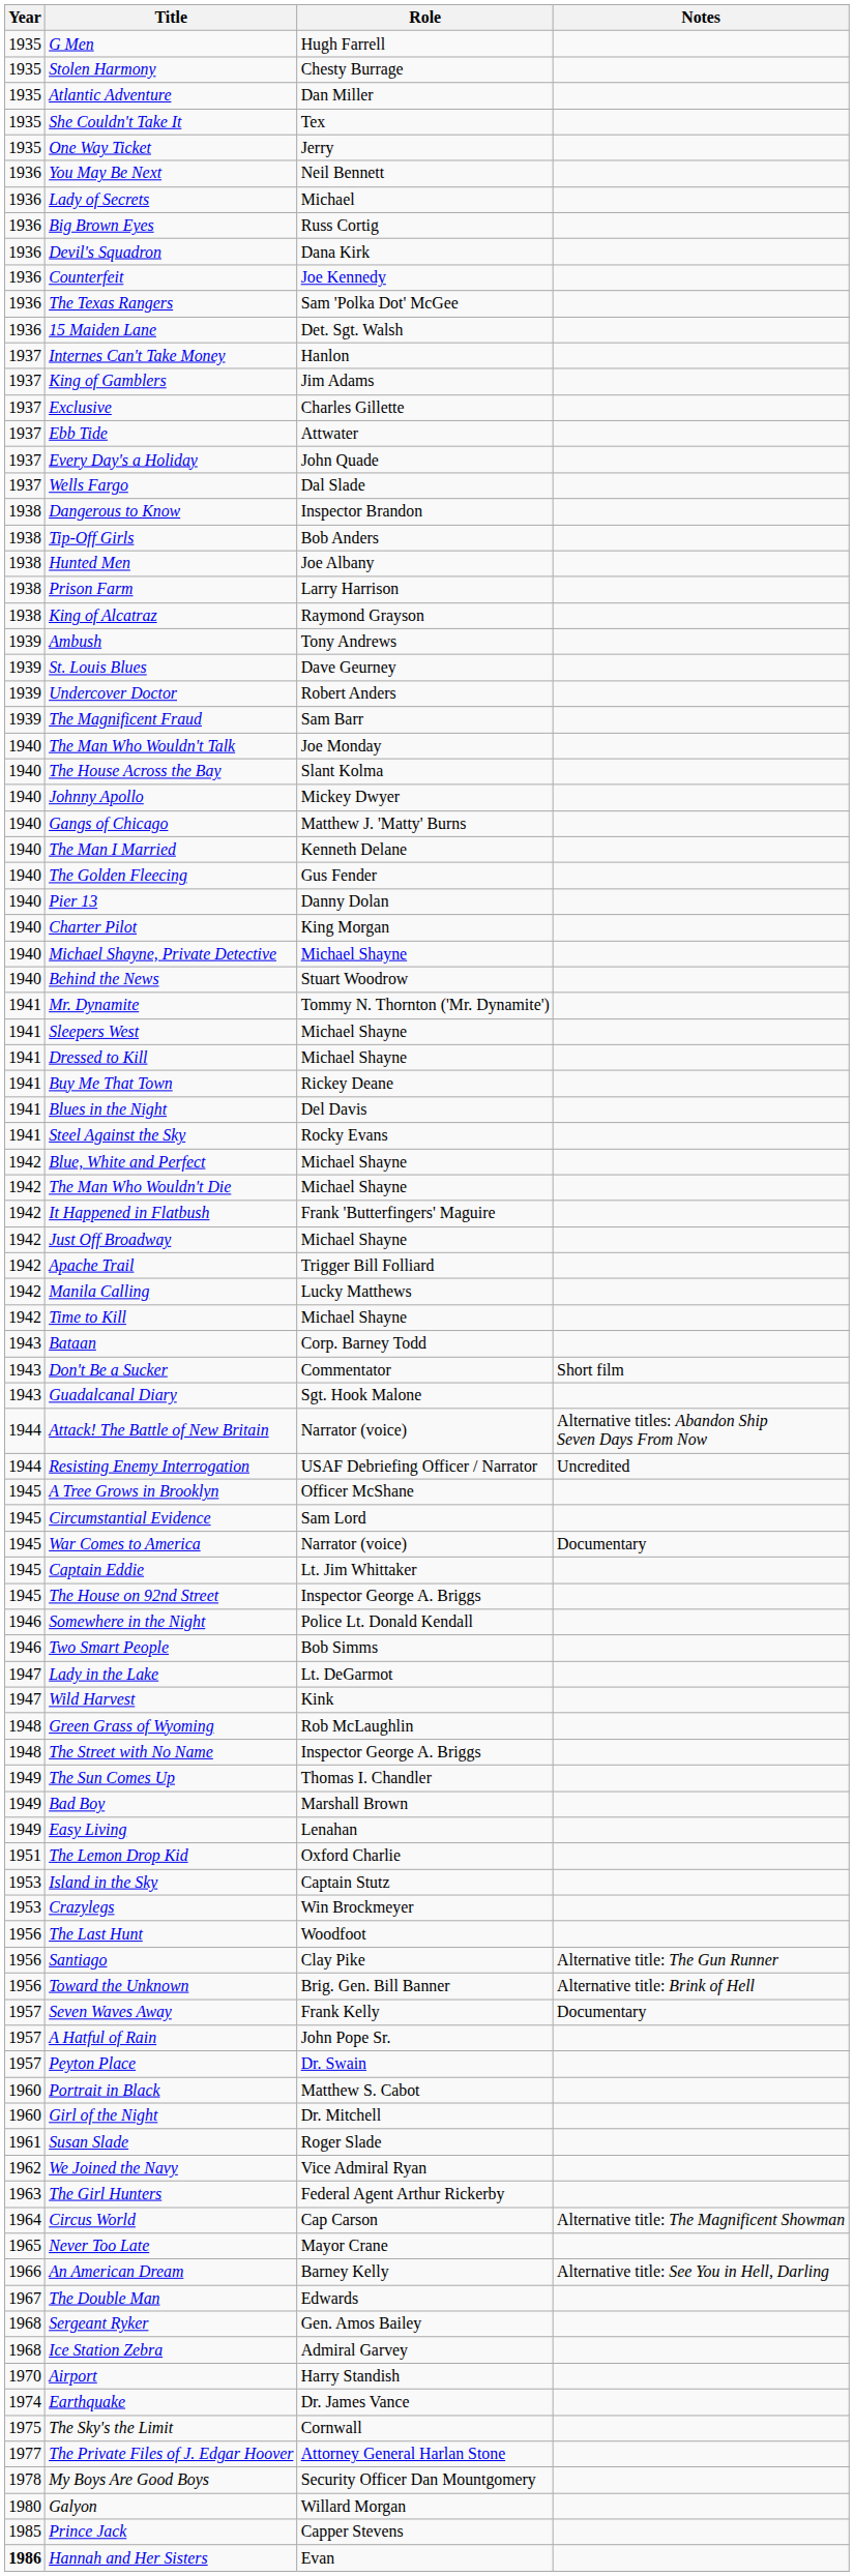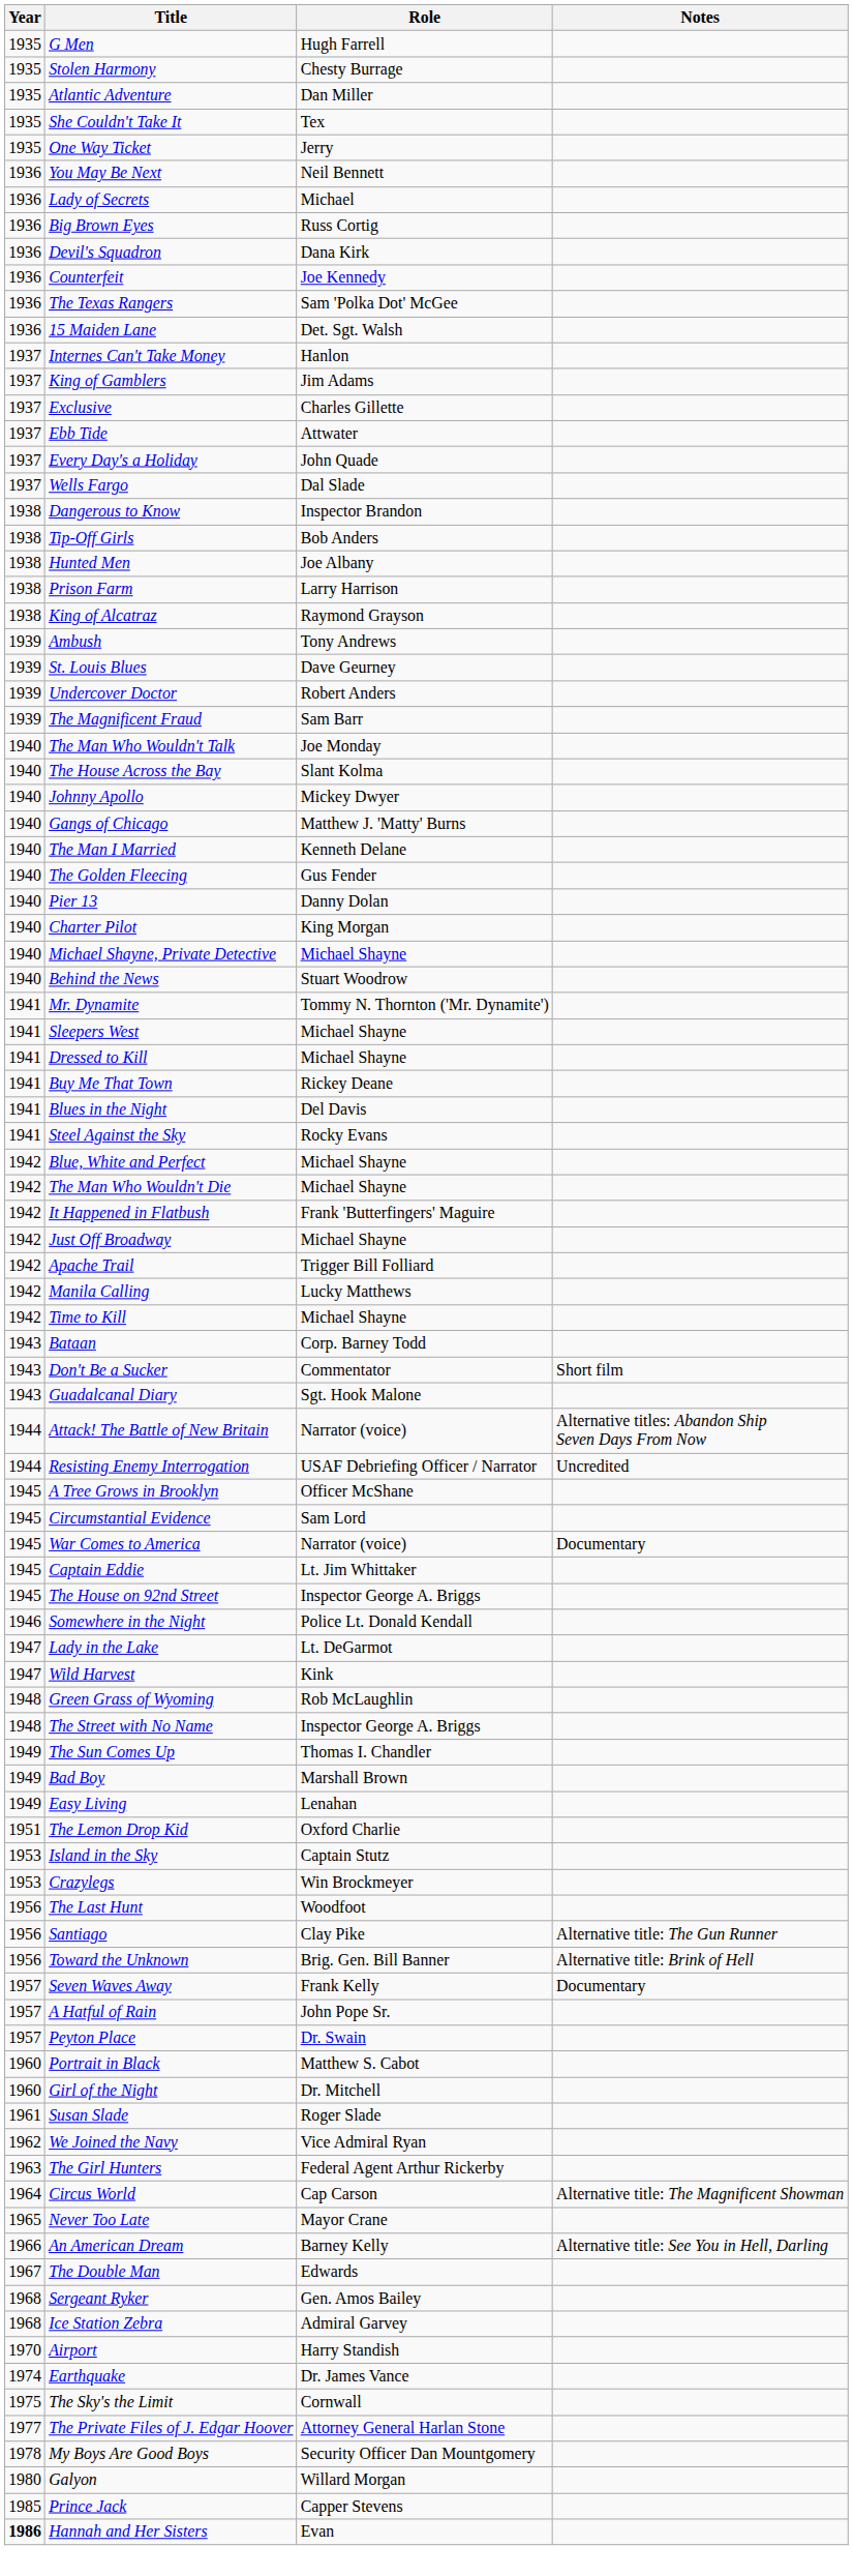 <table class="wikitable sortable">
 <tr>
 <th>Year</th>
 <th>Title</th>
 <th>Role</th>
 <th class="unsortable">Notes</th>
 </tr>
 <tr>
 <td>1935</td>
 <td><em><a href='#'>G Men</a></em></td>
 <td>Hugh Farrell</td>
 <td></td>
 </tr>
 <tr>
 <td>1935</td>
 <td><em><a href='#'>Stolen Harmony</a></em></td>
 <td>Chesty Burrage</td>
 <td></td>
 </tr>
 <tr>
 <td>1935</td>
 <td><em><a href='#'>Atlantic Adventure</a></em></td>
 <td>Dan Miller</td>
 <td></td>
 </tr>
 <tr>
 <td>1935</td>
 <td><em><a href='#'>She Couldn't Take It</a></em></td>
 <td>Tex</td>
 <td></td>
 </tr>
 <tr>
 <td>1935</td>
 <td><em><a href='#'>One Way Ticket</a></em></td>
 <td>Jerry</td>
 <td></td>
 </tr>
 <tr>
 <td>1936</td>
 <td><em><a href='#'>You May Be Next</a></em></td>
 <td>Neil Bennett</td>
 <td></td>
 </tr>
 <tr>
 <td>1936</td>
 <td><em><a href='#'>Lady of Secrets</a></em></td>
 <td>Michael</td>
 <td></td>
 </tr>
 <tr>
 <td>1936</td>
 <td><em><a href='#'>Big Brown Eyes</a></em></td>
 <td>Russ Cortig</td>
 <td></td>
 </tr>
 <tr>
 <td>1936</td>
 <td><em><a href='#'>Devil's Squadron</a></em></td>
 <td>Dana Kirk</td>
 <td></td>
 </tr>
 <tr>
 <td>1936</td>
 <td><em><a href='#'>Counterfeit</a></em></td>
 <td><a href='#'>Joe Kennedy</a></td>
 <td></td>
 </tr>
 <tr>
 <td>1936</td>
 <td><em><a href='#'>The Texas Rangers</a></em></td>
 <td>Sam 'Polka Dot' McGee</td>
 <td></td>
 </tr>
 <tr>
 <td>1936</td>
 <td><em><a href='#'>15 Maiden Lane</a></em></td>
 <td>Det. Sgt. Walsh</td>
 <td></td>
 </tr>
 <tr>
 <td>1937</td>
 <td><em><a href='#'>Internes Can't Take Money</a></em></td>
 <td>Hanlon</td>
 <td></td>
 </tr>
 <tr>
 <td>1937</td>
 <td><em><a href='#'>King of Gamblers</a></em></td>
 <td>Jim Adams</td>
 <td></td>
 </tr>
 <tr>
 <td>1937</td>
 <td><em><a href='#'>Exclusive</a></em></td>
 <td>Charles Gillette</td>
 <td></td>
 </tr>
 <tr>
 <td>1937</td>
 <td><em><a href='#'>Ebb Tide</a></em></td>
 <td>Attwater</td>
 <td></td>
 </tr>
 <tr>
 <td>1937</td>
 <td><em><a href='#'>Every Day's a Holiday</a></em></td>
 <td>John Quade</td>
 <td></td>
 </tr>
 <tr>
 <td>1937</td>
 <td><em><a href='#'>Wells Fargo</a></em></td>
 <td>Dal Slade</td>
 <td></td>
 </tr>
 <tr>
 <td>1938</td>
 <td><em><a href='#'>Dangerous to Know</a></em></td>
 <td>Inspector Brandon</td>
 <td></td>
 </tr>
 <tr>
 <td>1938</td>
 <td><em><a href='#'>Tip-Off Girls</a></em></td>
 <td>Bob Anders</td>
 <td></td>
 </tr>
 <tr>
 <td>1938</td>
 <td><em><a href='#'>Hunted Men</a></em></td>
 <td>Joe Albany</td>
 <td></td>
 </tr>
 <tr>
 <td>1938</td>
 <td><em><a href='#'>Prison Farm</a></em></td>
 <td>Larry Harrison</td>
 <td></td>
 </tr>
 <tr>
 <td>1938</td>
 <td><em><a href='#'>King of Alcatraz</a></em></td>
 <td>Raymond Grayson</td>
 <td></td>
 </tr>
 <tr>
 <td>1939</td>
 <td><em><a href='#'>Ambush</a></em></td>
 <td>Tony Andrews</td>
 <td></td>
 </tr>
 <tr>
 <td>1939</td>
 <td><em><a href='#'>St. Louis Blues</a></em></td>
 <td>Dave Geurney</td>
 <td></td>
 </tr>
 <tr>
 <td>1939</td>
 <td><em><a href='#'>Undercover Doctor</a></em></td>
 <td>Robert Anders</td>
 <td></td>
 </tr>
 <tr>
 <td>1939</td>
 <td><em><a href='#'>The Magnificent Fraud</a></em></td>
 <td>Sam Barr</td>
 <td></td>
 </tr>
 <tr>
 <td>1940</td>
 <td><em><a href='#'>The Man Who Wouldn't Talk</a></em></td>
 <td>Joe Monday</td>
 <td></td>
 </tr>
 <tr>
 <td>1940</td>
 <td><em><a href='#'>The House Across the Bay</a></em></td>
 <td>Slant Kolma</td>
 <td></td>
 </tr>
 <tr>
 <td>1940</td>
 <td><em><a href='#'>Johnny Apollo</a></em></td>
 <td>Mickey Dwyer</td>
 <td></td>
 </tr>
 <tr>
 <td>1940</td>
 <td><em><a href='#'>Gangs of Chicago</a></em></td>
 <td>Matthew J. 'Matty' Burns</td>
 <td></td>
 </tr>
 <tr>
 <td>1940</td>
 <td><em><a href='#'>The Man I Married</a></em></td>
 <td>Kenneth Delane</td>
 <td></td>
 </tr>
 <tr>
 <td>1940</td>
 <td><em><a href='#'>The Golden Fleecing</a></em></td>
 <td>Gus Fender</td>
 <td></td>
 </tr>
 <tr>
 <td>1940</td>
 <td><em><a href='#'>Pier 13</a></em></td>
 <td>Danny Dolan</td>
 <td></td>
 </tr>
 <tr>
 <td>1940</td>
 <td><em><a href='#'>Charter Pilot</a></em></td>
 <td>King Morgan</td>
 <td></td>
 </tr>
 <tr>
 <td>1940</td>
 <td><em><a href='#'>Michael Shayne, Private Detective</a></em></td>
 <td><a href='#'>Michael Shayne</a></td>
 <td></td>
 </tr>
 <tr>
 <td>1940</td>
 <td><em><a href='#'>Behind the News</a></em></td>
 <td>Stuart Woodrow</td>
 <td></td>
 </tr>
 <tr>
 <td>1941</td>
 <td><em><a href='#'>Mr. Dynamite</a></em></td>
 <td>Tommy N. Thornton ('Mr. Dynamite')</td>
 <td></td>
 </tr>
 <tr>
 <td>1941</td>
 <td><em><a href='#'>Sleepers West</a></em></td>
 <td>Michael Shayne</td>
 <td></td>
 </tr>
 <tr>
 <td>1941</td>
 <td><em><a href='#'>Dressed to Kill</a></em></td>
 <td>Michael Shayne</td>
 <td></td>
 </tr>
 <tr>
 <td>1941</td>
 <td><em><a href='#'>Buy Me That Town</a></em></td>
 <td>Rickey Deane</td>
 <td></td>
 </tr>
 <tr>
 <td>1941</td>
 <td><em><a href='#'>Blues in the Night</a></em></td>
 <td>Del Davis</td>
 <td></td>
 </tr>
 <tr>
 <td>1941</td>
 <td><em><a href='#'>Steel Against the Sky</a></em></td>
 <td>Rocky Evans</td>
 <td></td>
 </tr>
 <tr>
 <td>1942</td>
 <td><em><a href='#'>Blue, White and Perfect</a></em></td>
 <td>Michael Shayne</td>
 <td></td>
 </tr>
 <tr>
 <td>1942</td>
 <td><em><a href='#'>The Man Who Wouldn't Die</a></em></td>
 <td>Michael Shayne</td>
 <td></td>
 </tr>
 <tr>
 <td>1942</td>
 <td><em><a href='#'>It Happened in Flatbush</a></em></td>
 <td>Frank 'Butterfingers' Maguire</td>
 <td></td>
 </tr>
 <tr>
 <td>1942</td>
 <td><em><a href='#'>Just Off Broadway</a></em></td>
 <td>Michael Shayne</td>
 <td></td>
 </tr>
 <tr>
 <td>1942</td>
 <td><em><a href='#'>Apache Trail</a></em></td>
 <td>Trigger Bill Folliard</td>
 <td></td>
 </tr>
 <tr>
 <td>1942</td>
 <td><em><a href='#'>Manila Calling</a></em></td>
 <td>Lucky Matthews</td>
 <td></td>
 </tr>
 <tr>
 <td>1942</td>
 <td><em><a href='#'>Time to Kill</a></em></td>
 <td>Michael Shayne</td>
 <td></td>
 </tr>
 <tr>
 <td>1943</td>
 <td><em><a href='#'>Bataan</a></em></td>
 <td>Corp. Barney Todd</td>
 <td></td>
 </tr>
 <tr>
 <td>1943</td>
 <td><em><a href='#'>Don't Be a Sucker</a></em></td>
 <td>Commentator</td>
 <td>Short film</td>
 </tr>
 <tr>
 <td>1943</td>
 <td><em><a href='#'>Guadalcanal Diary</a></em></td>
 <td>Sgt. Hook Malone</td>
 <td></td>
 </tr>
 <tr>
 <td>1944</td>
 <td><em><a href='#'>Attack! The Battle of New Britain</a></em></td>
 <td>Narrator (voice)</td>
 <td>Alternative titles: <em>Abandon Ship</em><br><em>Seven Days From Now</em></td>
 </tr>
 <tr>
 <td>1944</td>
 <td><em><a href='#'>Resisting Enemy Interrogation</a></em></td>
 <td>USAF Debriefing Officer / Narrator</td>
 <td>Uncredited</td>
 </tr>
 <tr>
 <td>1945</td>
 <td><em><a href='#'>A Tree Grows in Brooklyn</a></em></td>
 <td>Officer McShane</td>
 <td></td>
 </tr>
 <tr>
 <td>1945</td>
 <td><em><a href='#'>Circumstantial Evidence</a></em></td>
 <td>Sam Lord</td>
 <td></td>
 </tr>
 <tr>
 <td>1945</td>
 <td><em><a href='#'>War Comes to America</a></em></td>
 <td>Narrator (voice)</td>
 <td>Documentary</td>
 </tr>
 <tr>
 <td>1945</td>
 <td><em><a href='#'>Captain Eddie</a></em></td>
 <td>Lt. Jim Whittaker</td>
 <td></td>
 </tr>
 <tr>
 <td>1945</td>
 <td><em><a href='#'>The House on 92nd Street</a></em></td>
 <td>Inspector George A. Briggs</td>
 <td></td>
 </tr>
 <tr>
 <td>1946</td>
 <td><em><a href='#'>Somewhere in the Night</a></em></td>
 <td>Police Lt. Donald Kendall</td>
 <td></td>
 </tr>
 <tr>
-<td>1946</td>
-<td><em><a href='#'>Two Smart People</a></em></td>
-<td>Bob Simms</td>
-<td></td>
-</tr>
-<tr>
 <td>1947</td>
 <td><em><a href='#'>Lady in the Lake</a></em></td>
 <td>Lt. DeGarmot</td>
 <td></td>
 </tr>
 <tr>
 <td>1947</td>
 <td><em><a href='#'>Wild Harvest</a></em></td>
 <td>Kink</td>
 <td></td>
 </tr>
 <tr>
 <td>1948</td>
 <td><em><a href='#'>Green Grass of Wyoming</a></em></td>
 <td>Rob McLaughlin</td>
 <td></td>
 </tr>
 <tr>
 <td>1948</td>
 <td><em><a href='#'>The Street with No Name</a></em></td>
 <td>Inspector George A. Briggs</td>
 <td></td>
 </tr>
 <tr>
 <td>1949</td>
 <td><em><a href='#'>The Sun Comes Up</a></em></td>
 <td>Thomas I. Chandler</td>
 <td></td>
 </tr>
 <tr>
 <td>1949</td>
 <td><em><a href='#'>Bad Boy</a></em></td>
 <td>Marshall Brown</td>
 <td></td>
 </tr>
 <tr>
 <td>1949</td>
 <td><em><a href='#'>Easy Living</a></em></td>
 <td>Lenahan</td>
 <td></td>
 </tr>
 <tr>
 <td>1951</td>
 <td><em><a href='#'>The Lemon Drop Kid</a></em></td>
 <td>Oxford Charlie</td>
 <td></td>
 </tr>
 <tr>
 <td>1953</td>
 <td><em><a href='#'>Island in the Sky</a></em></td>
 <td>Captain Stutz</td>
 <td></td>
 </tr>
 <tr>
 <td>1953</td>
 <td><em><a href='#'>Crazylegs</a></em></td>
 <td>Win Brockmeyer</td>
 <td></td>
 </tr>
 <tr>
 <td>1956</td>
 <td><em><a href='#'>The Last Hunt</a></em></td>
 <td>Woodfoot</td>
 <td></td>
 </tr>
 <tr>
 <td>1956</td>
 <td><em><a href='#'>Santiago</a></em></td>
 <td>Clay Pike</td>
 <td>Alternative title: <em>The Gun Runner</em></td>
 </tr>
 <tr>
 <td>1956</td>
 <td><em><a href='#'>Toward the Unknown</a></em></td>
 <td>Brig. Gen. Bill Banner</td>
 <td>Alternative title: <em>Brink of Hell</em></td>
 </tr>
 <tr>
 <td>1957</td>
 <td><em><a href='#'>Seven Waves Away</a></em></td>
 <td>Frank Kelly</td>
 <td>Documentary</td>
 </tr>
 <tr>
 <td>1957</td>
 <td><em><a href='#'>A Hatful of Rain</a></em></td>
 <td>John Pope Sr.</td>
 <td></td>
 </tr>
 <tr>
 <td>1957</td>
 <td><em><a href='#'>Peyton Place</a></em></td>
 <td><a href='#'>Dr. Swain</a></td>
 <td></td>
 </tr>
 <tr>
 <td>1960</td>
 <td><em><a href='#'>Portrait in Black</a></em></td>
 <td>Matthew S. Cabot</td>
 <td></td>
 </tr>
 <tr>
 <td>1960</td>
 <td><em><a href='#'>Girl of the Night</a></em></td>
 <td>Dr. Mitchell</td>
 <td></td>
 </tr>
 <tr>
 <td>1961</td>
 <td><em><a href='#'>Susan Slade</a></em></td>
 <td>Roger Slade</td>
 <td></td>
 </tr>
 <tr>
 <td>1962</td>
 <td><em><a href='#'>We Joined the Navy</a></em></td>
 <td>Vice Admiral Ryan</td>
 <td></td>
 </tr>
 <tr>
 <td>1963</td>
 <td><em><a href='#'>The Girl Hunters</a></em></td>
 <td>Federal Agent Arthur Rickerby</td>
 <td></td>
 </tr>
 <tr>
 <td>1964</td>
 <td><em><a href='#'>Circus World</a></em></td>
 <td>Cap Carson</td>
 <td>Alternative title: <em>The Magnificent Showman</em></td>
 </tr>
 <tr>
 <td>1965</td>
 <td><em><a href='#'>Never Too Late</a></em></td>
 <td>Mayor Crane</td>
 <td></td>
 </tr>
 <tr>
 <td>1966</td>
 <td><em><a href='#'>An American Dream</a></em></td>
 <td>Barney Kelly</td>
 <td>Alternative title: <em>See You in Hell, Darling</em></td>
 </tr>
 <tr>
 <td>1967</td>
 <td><em><a href='#'>The Double Man</a></em></td>
 <td>Edwards</td>
 <td></td>
 </tr>
 <tr>
 <td>1968</td>
 <td><em><a href='#'>Sergeant Ryker</a></em></td>
 <td>Gen. Amos Bailey</td>
 <td></td>
 </tr>
 <tr>
 <td>1968</td>
 <td><em><a href='#'>Ice Station Zebra</a></em></td>
 <td>Admiral Garvey</td>
 <td></td>
 </tr>
 <tr>
 <td>1970</td>
 <td><em><a href='#'>Airport</a></em></td>
 <td>Harry Standish</td>
 <td></td>
 </tr>
 <tr>
 <td>1974</td>
 <td><em><a href='#'>Earthquake</a></em></td>
 <td>Dr. James Vance</td>
 <td></td>
 </tr>
 <tr>
 <td>1975</td>
 <td><em>The Sky's the Limit</em></td>
 <td>Cornwall</td>
 <td></td>
 </tr>
 <tr>
 <td>1977</td>
 <td><em><a href='#'>The Private Files of J. Edgar Hoover</a></em></td>
 <td><a href='#'>Attorney General Harlan Stone</a></td>
 <td></td>
 </tr>
 <tr>
 <td>1978</td>
 <td><em>My Boys Are Good Boys</em></td>
 <td>Security Officer Dan Mountgomery</td>
 <td></td>
 </tr>
 <tr>
 <td>1980</td>
 <td><em>Galyon</em></td>
 <td>Willard Morgan</td>
 <td></td>
 </tr>
 <tr>
 <td>1985</td>
 <td><em><a href='#'>Prince Jack</a></em></td>
 <td>Capper Stevens</td>
 <td></td>
 </tr>
 <tr>
 <td><strong>1986</strong></td>
 <td><em><a href='#'>Hannah and Her Sisters</a></em></td>
 <td>Evan</td>
 <td></td>
 </tr>
 </table>
